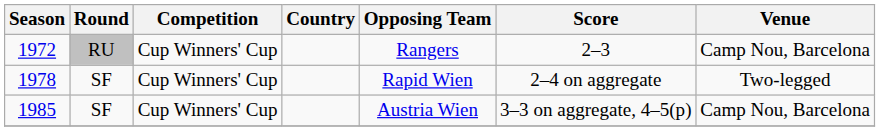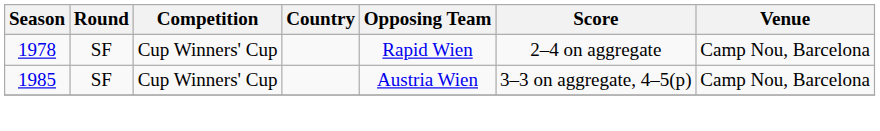 <table class="wikitable" style="text-align: center;">
 <tr>
 <th>Season</th>
 <th>Round</th>
 <th>Competition</th>
 <th>Country</th>
 <th>Opposing Team</th>
 <th>Score</th>
 <th>Venue</th>
 </tr>
 <tr>
-<td bgcolor=><a href='#'>1972</a></td>
-<td bgcolor=Silver>RU</td>
-<td>Cup Winners' Cup</td>
-<td></td>
-<td><a href='#'>Rangers</a></td>
-<td>2–3</td>
-<td>Camp Nou, Barcelona</td>
-</tr>
-<tr>
 <td bgcolor=><a href='#'>1978</a></td>
 <td>SF</td>
 <td>Cup Winners' Cup</td>
 <td></td>
 <td><a href='#'>Rapid Wien</a></td>
 <td>2–4 on aggregate</td>
-<td>Two-legged</td>
+<td>Camp Nou, Barcelona</td>
 </tr>
 <tr>
 <td bgcolor=><a href='#'>1985</a></td>
 <td>SF</td>
 <td>Cup Winners' Cup</td>
 <td></td>
 <td><a href='#'>Austria Wien</a></td>
 <td>3–3 on aggregate, 4–5(p)</td>
 <td>Camp Nou, Barcelona</td>
 </tr>
 <tr>
 </tr>
 </table>
